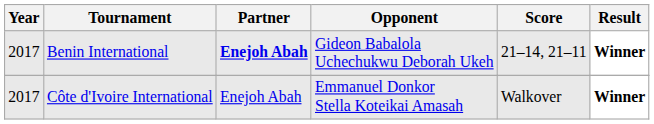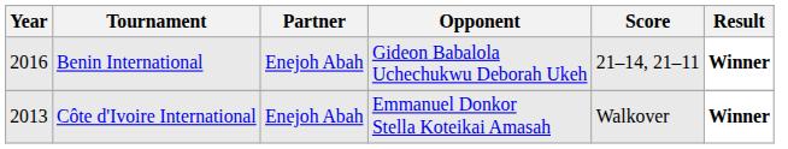 <table class="sortable wikitable" style="font-size: 90%;">
 <tr>
 <th>Year</th>
 <th>Tournament</th>
 <th>Partner</th>
 <th>Opponent</th>
 <th>Score</th>
 <th>Result</th>
 </tr>
 <tr style="background:#E9E9E9">
-<td align="center">2017</td>
+<td align="center">2016</td>
 <td align="left"><a href='#'>Benin International</a></td>
-<td align="left"><strong> <a href='#'>Enejoh Abah</a></strong></td>
+<td align="left"> <a href='#'>Enejoh Abah</a></td>
 <td align="left"> <a href='#'>Gideon Babalola</a> <br>  <a href='#'>Uchechukwu Deborah Ukeh</a></td>
 <td align="left">21–14, 21–11</td>
 <td style="text-align:left; background:white"> <strong>Winner</strong></td>
 </tr>
 <tr>
 </tr>
 <tr style="background:#E9E9E9">
-<td align="center">2017</td>
+<td align="center">2013</td>
 <td align="left"><a href='#'>Côte d'Ivoire International</a></td>
 <td align="left"> <a href='#'>Enejoh Abah</a></td>
 <td align="left"> <a href='#'>Emmanuel Donkor</a> <br>  <a href='#'>Stella Koteikai Amasah</a></td>
 <td align="left">Walkover</td>
 <td style="text-align:left; background:white"> <strong>Winner</strong></td>
 </tr>
 </table>
